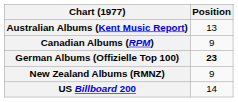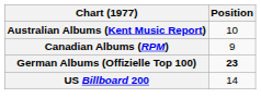 <table class="wikitable sortable plainrowheaders" style="text-align:center">
 <tr>
 <th>Chart (1977)</th>
 <th>Position</th>
 </tr>
 <tr>
 <th scope="row">Australian Albums (<a href='#'>Kent Music Report</a>)</th>
-<td>13</td>
+<td>10</td>
 </tr>
 <tr>
 <th scope="row">Canadian Albums (<a href='#'><em>RPM</em></a>)</th>
 <td>9</td>
 </tr>
 <tr>
 <th scope="row">German Albums (Offizielle Top 100)</th>
 <td><strong>23</strong></td>
 </tr>
 <tr>
-<th scope="row">New Zealand Albums (RMNZ)</th>
-<td>9</td>
-</tr>
-<tr>
 <th scope="row">US <a href='#'><em>Billboard</em> 200</a></th>
 <td>14</td>
 </tr>
 </table>
